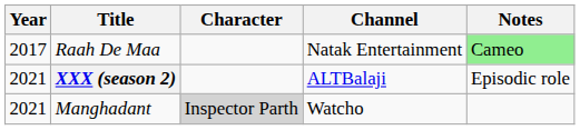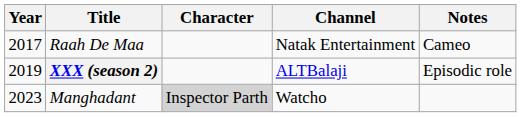 <table class="wikitable sortable plainrowheaders">
 <tr>
 <th scope="col">Year</th>
 <th scope="col">Title</th>
 <th scope="col">Character</th>
 <th scope="col">Channel</th>
 <th class="unsortable" scope="col">Notes</th>
 </tr>
 <tr>
 <td>2017</td>
 <td><em>Raah De Maa</em></td>
 <td></td>
 <td>Natak Entertainment</td>
-<td style="background: lightgreen;">Cameo</td>
+<td>Cameo</td>
 </tr>
 <tr>
-<td>2021</td>
+<td>2019</td>
 <th scope="row"><em><a href='#'>XXX</a> (season 2)</em></th>
 <td></td>
 <td><a href='#'>ALTBalaji</a></td>
 <td>Episodic role</td>
 </tr>
 <tr>
-<td>2021</td>
+<td>2023</td>
 <td><em>Manghadant</em></td>
 <td style="background: lightgrey;">Inspector Parth</td>
 <td>Watcho</td>
 <td></td>
 </tr>
 </table>
